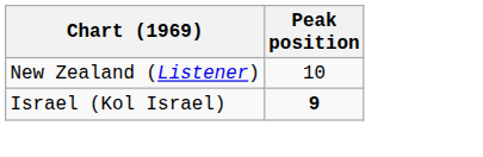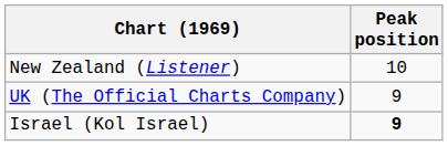 <table class="wikitable">
 <tr>
 <th align="left">Chart (1969)</th>
 <th align="left">Peak<br>position</th>
 </tr>
 <tr>
 <td>New Zealand (<em><a href='#'>Listener</a></em>)</td>
 <td style="text-align:center;">10</td>
 </tr>
 <tr>
+<td><a href='#'>UK</a> (<a href='#'>The Official Charts Company</a>)</td>
+<td style="text-align:center;">9</td>
+</tr>
+<tr>
 <td>Israel (Kol Israel)</td>
 <td style="text-align:center;"><strong>9</strong></td>
 </tr>
 </table>
